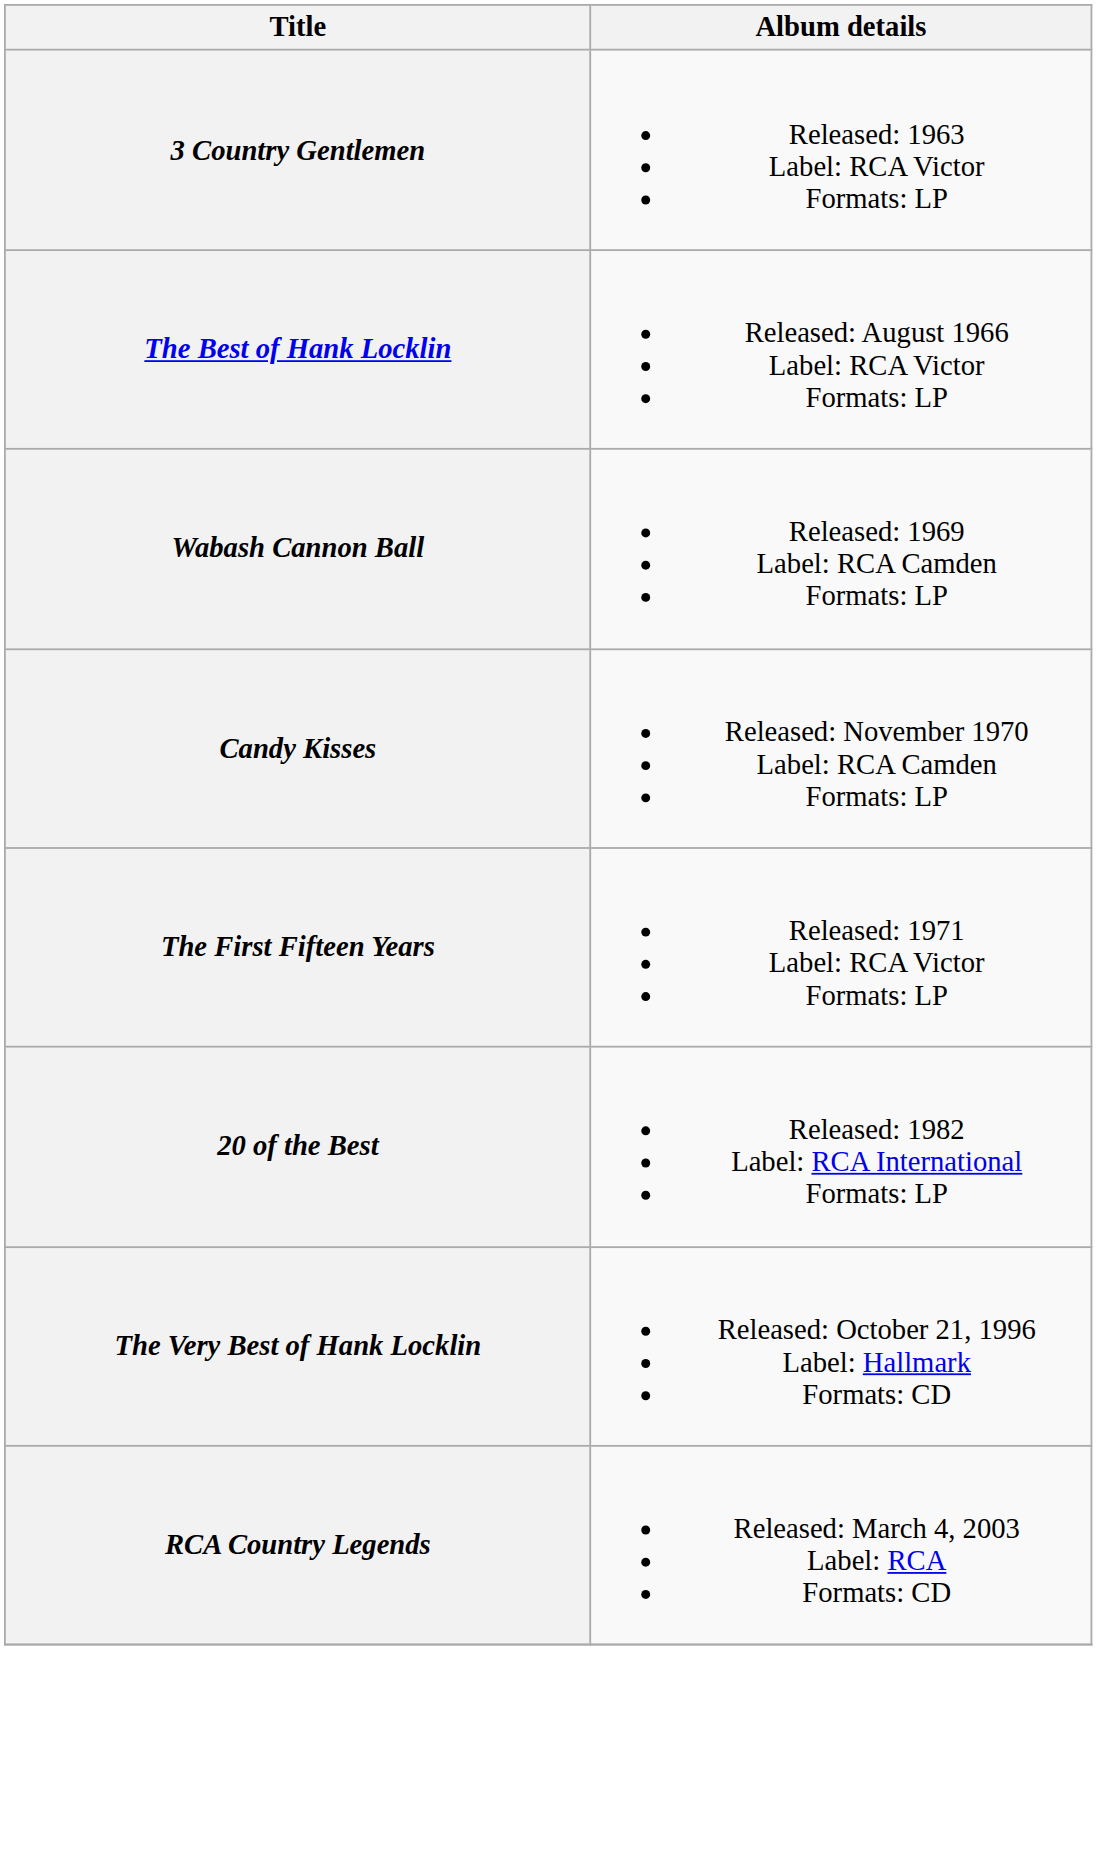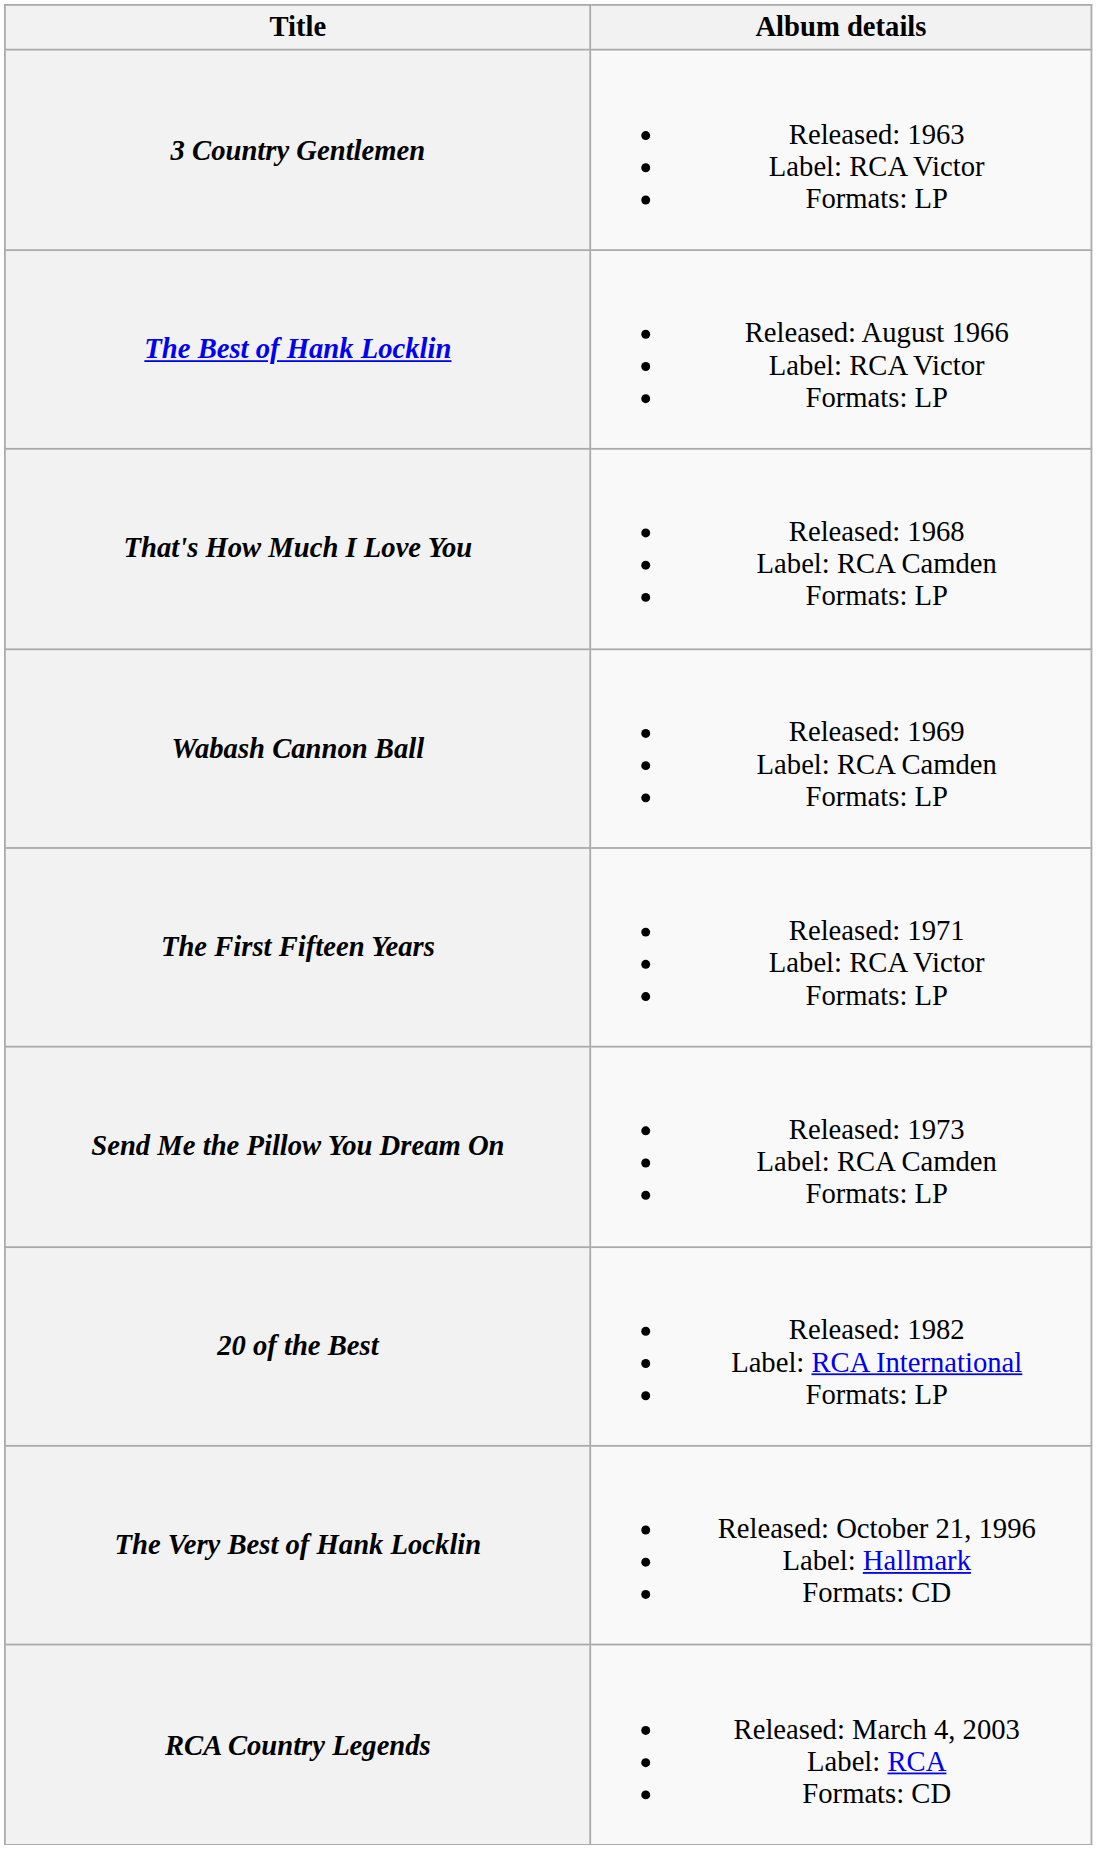 <table class="wikitable plainrowheaders" style="text-align:center;">
 <tr>
 <th scope="col" style="width:20em;">Title</th>
 <th scope="col" style="width:17em;">Album details</th>
 </tr>
 <tr>
 <th scope="row"><em>3 Country Gentlemen</em><br></th>
 <td><br><ul><li>Released: 1963</li><li>Label: RCA Victor</li><li>Formats: LP</li></ul></td>
 </tr>
 <tr>
 <th scope="row"><em><a href='#'>The Best of Hank Locklin</a></em></th>
 <td><br><ul><li>Released: August 1966</li><li>Label: RCA Victor</li><li>Formats: LP</li></ul></td>
 </tr>
 <tr>
+<th scope="row"><em>That's How Much I Love You</em></th>
+<td><br><ul><li>Released: 1968</li><li>Label: RCA Camden</li><li>Formats: LP</li></ul></td>
+</tr>
+<tr>
 <th scope="row"><em>Wabash Cannon Ball</em></th>
 <td><br><ul><li>Released: 1969</li><li>Label: RCA Camden</li><li>Formats: LP</li></ul></td>
 </tr>
 <tr>
-<th scope="row"><em>Candy Kisses</em></th>
-<td><br><ul><li>Released: November 1970</li><li>Label: RCA Camden</li><li>Formats: LP</li></ul></td>
+<th scope="row"><em>The First Fifteen Years</em></th>
+<td><br><ul><li>Released: 1971</li><li>Label: RCA Victor</li><li>Formats: LP</li></ul></td>
 </tr>
 <tr>
-<th scope="row"><em>The First Fifteen Years</em></th>
-<td><br><ul><li>Released: 1971</li><li>Label: RCA Victor</li><li>Formats: LP</li></ul></td>
+<th scope="row"><em>Send Me the Pillow You Dream On</em></th>
+<td><br><ul><li>Released: 1973</li><li>Label: RCA Camden</li><li>Formats: LP</li></ul></td>
 </tr>
 <tr>
 <th scope="row"><em>20 of the Best</em></th>
 <td><br><ul><li>Released: 1982</li><li>Label: <a href='#'>RCA International</a></li><li>Formats: LP</li></ul></td>
 </tr>
 <tr>
 <th scope="row"><em>The Very Best of Hank Locklin</em></th>
 <td><br><ul><li>Released: October 21, 1996</li><li>Label: <a href='#'>Hallmark</a></li><li>Formats: CD</li></ul></td>
 </tr>
 <tr>
 <th scope="row"><em>RCA Country Legends</em></th>
 <td><br><ul><li>Released: March 4, 2003</li><li>Label: <a href='#'>RCA</a></li><li>Formats: CD</li></ul></td>
 </tr>
 <tr>
 </tr>
 </table>
